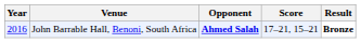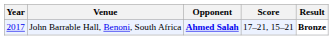 <table class="sortable wikitable" style="font-size: 90%;">
 <tr>
 <th>Year</th>
 <th>Venue</th>
 <th>Opponent</th>
 <th>Score</th>
 <th>Result</th>
 </tr>
 <tr style="background:#ECF2FF">
-<td align="center"><a href='#'>2016</a></td>
+<td align="center"><a href='#'>2017</a></td>
 <td align="left">John Barrable Hall, <a href='#'>Benoni</a>, South Africa</td>
 <td align="left"><strong> <a href='#'>Ahmed Salah</a></strong></td>
 <td align="left">17–21, 15–21</td>
 <td style="text-align:left; background:white"> <strong>Bronze</strong></td>
 </tr>
 </table>
